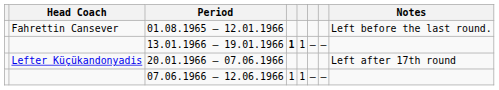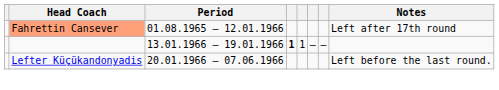 <table class="wikitable" style="text-align: left;">
 <tr>
 <th></th>
 <th>Head Coach</th>
 <th>Period</th>
 <th></th>
 <th></th>
 <th></th>
 <th></th>
 <th>Notes</th>
 </tr>
 <tr>
 <td></td>
-<td>Fahrettin Cansever</td>
+<td style="background: lightsalmon;">Fahrettin Cansever</td>
 <td>01.08.1965 – 12.01.1966</td>
 <td align="center"></td>
 <td align="center"></td>
 <td align="center"></td>
 <td align="center"></td>
-<td>Left before the last round.</td>
+<td>Left after 17th round</td>
 </tr>
 <tr>
 <td></td>
 <td></td>
 <td>13.01.1966 – 19.01.1966</td>
 <td align="center"><strong>1</strong></td>
 <td align="center">1</td>
 <td align="center">–</td>
 <td align="center">–</td>
 <td></td>
 </tr>
 <tr>
 <td></td>
 <td><a href='#'>Lefter Küçükandonyadis</a></td>
 <td>20.01.1966 – 07.06.1966</td>
 <td align="center"></td>
 <td align="center"></td>
 <td align="center"></td>
 <td align="center"></td>
-<td>Left after 17th round</td>
-</tr>
-<tr>
-<td></td>
-<td></td>
-<td>07.06.1966 – 12.06.1966</td>
-<td align="center">1</td>
-<td align="center">1</td>
-<td align="center">–</td>
-<td align="center">–</td>
-<td></td>
+<td>Left before the last round.</td>
 </tr>
 </table>
